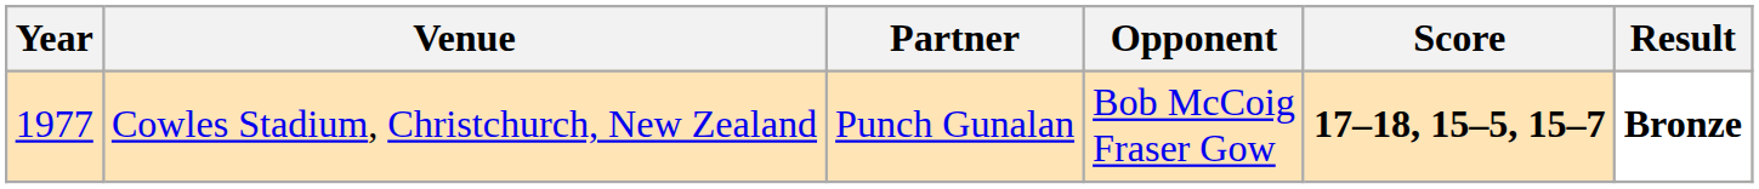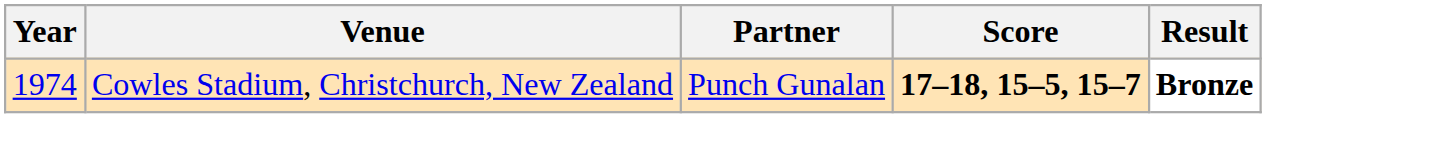 <table class="sortable wikitable" style="font-size: 90%;">
 <tr>
 <th>Year</th>
 <th>Venue</th>
 <th>Partner</th>
-<th>Opponent</th>
 <th>Score</th>
 <th>Result</th>
 </tr>
 <tr style="background:#FFE4B5">
-<td align="center"><a href='#'>1977</a></td>
+<td align="center"><a href='#'>1974</a></td>
 <td align="left"><a href='#'>Cowles Stadium</a>, <a href='#'>Christchurch, New Zealand</a></td>
 <td align="left"> <a href='#'>Punch Gunalan</a></td>
-<td align="left"> <a href='#'>Bob McCoig</a><br> <a href='#'>Fraser Gow</a></td>
 <td align="left"><strong>17–18, 15–5, 15–7</strong></td>
 <td style="text-align:left; background:white"> <strong>Bronze</strong></td>
 </tr>
 </table>
